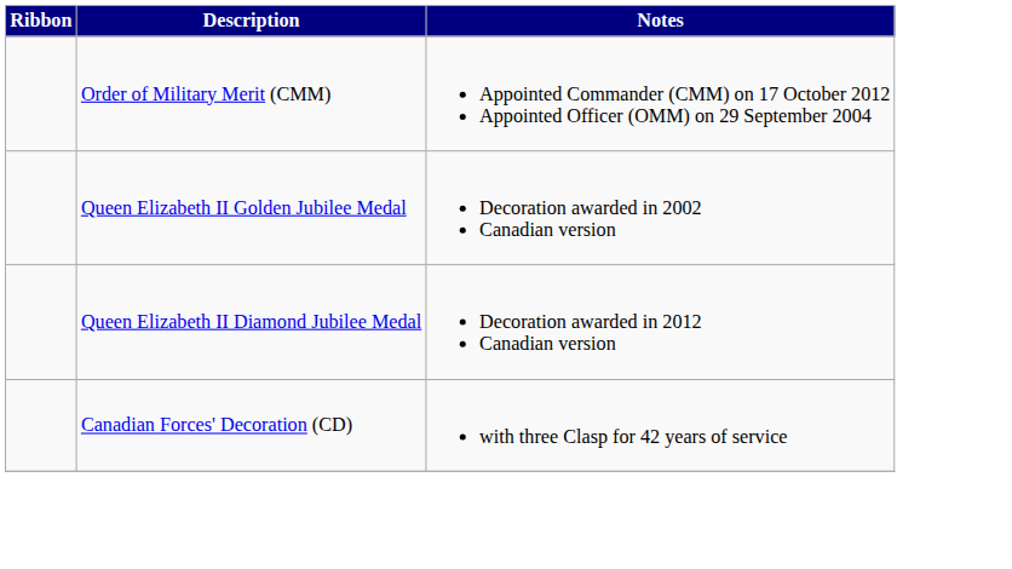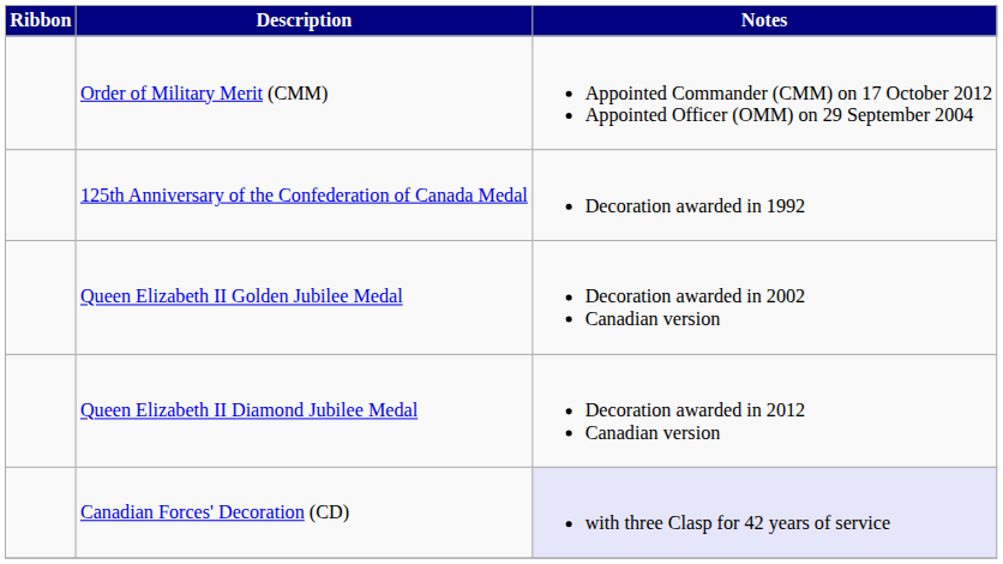 <table class="wikitable">
 <tr style="background:Navy;color:White" align="center">
 <td><strong>Ribbon</strong></td>
 <td><strong>Description</strong></td>
 <td><strong>Notes</strong></td>
 </tr>
 <tr>
 <td></td>
 <td><a href='#'>Order of Military Merit</a> (CMM)</td>
 <td><br><ul><li>Appointed Commander (CMM) on 17 October 2012</li><li>Appointed Officer (OMM) on 29 September 2004</li></ul></td>
+</tr>
+<tr>
+<td></td>
+<td><a href='#'>125th Anniversary of the Confederation of Canada Medal</a></td>
+<td><br><ul><li>Decoration awarded in 1992</li></ul></td>
 </tr>
 <tr>
 <td></td>
 <td><a href='#'>Queen Elizabeth II Golden Jubilee Medal</a></td>
 <td><br><ul><li>Decoration awarded in 2002</li><li>Canadian version</li></ul></td>
 </tr>
 <tr>
 <td></td>
 <td><a href='#'>Queen Elizabeth II Diamond Jubilee Medal</a></td>
 <td><br><ul><li>Decoration awarded in 2012</li><li>Canadian version</li></ul></td>
 </tr>
 <tr>
 <td></td>
 <td><a href='#'>Canadian Forces' Decoration</a> (CD)</td>
-<td><br><ul><li>with three Clasp for 42 years of service</li></ul></td>
+<td style="background: lavender;"><br><ul><li>with three Clasp for 42 years of service</li></ul></td>
 </tr>
 <tr>
 </tr>
 </table>
